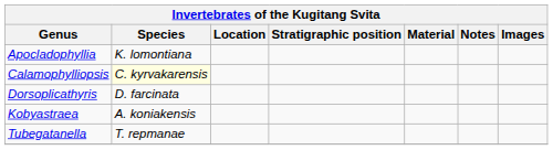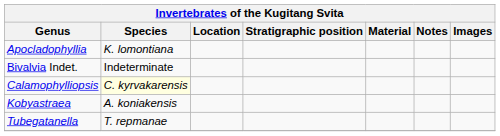 <table class="wikitable" align="center">
 <tr>
 <th colspan="7" align="center"><a href='#'>Invertebrates</a> of the Kugitang Svita</th>
 </tr>
 <tr>
 <th>Genus</th>
 <th>Species</th>
 <th>Location</th>
 <th>Stratigraphic position</th>
 <th>Material</th>
 <th>Notes</th>
 <th>Images</th>
 </tr>
 <tr>
 <td><em><a href='#'>Apocladophyllia</a></em></td>
 <td><em>K. lomontiana</em></td>
 <td></td>
 <td></td>
 <td></td>
 <td></td>
 <td></td>
 </tr>
 <tr>
-<td><em><a href='#'>Calamophylliopsis</a></em></td>
-<td style="background: lightyellow;"><em>C. kyrvakarensis</em></td>
+<td><a href='#'>Bivalvia</a> Indet.</td>
+<td>Indeterminate</td>
 <td></td>
 <td></td>
 <td></td>
 <td></td>
 <td></td>
 </tr>
 <tr>
-<td><em><a href='#'>Dorsoplicathyris</a></em></td>
-<td><em>D. farcinata</em></td>
+<td><em><a href='#'>Calamophylliopsis</a></em></td>
+<td style="background: lightyellow;"><em>C. kyrvakarensis</em></td>
 <td></td>
 <td></td>
 <td></td>
 <td></td>
 <td></td>
 </tr>
 <tr>
 <td><em><a href='#'>Kobyastraea</a></em></td>
 <td><em>A. koniakensis</em></td>
 <td></td>
 <td></td>
 <td></td>
 <td></td>
 <td></td>
 </tr>
 <tr>
 <td><em><a href='#'>Tubegatanella</a></em></td>
 <td><em>T. repmanae</em></td>
 <td></td>
 <td></td>
 <td></td>
 <td></td>
 <td></td>
 </tr>
 <tr>
 </tr>
 </table>
